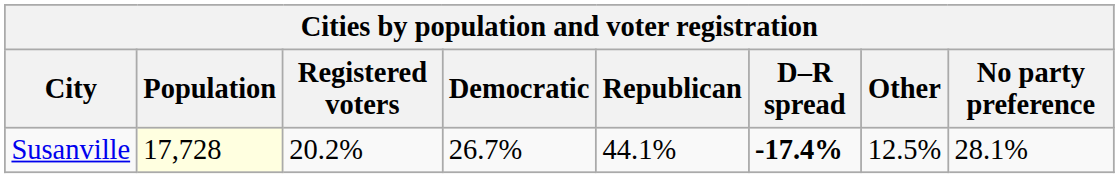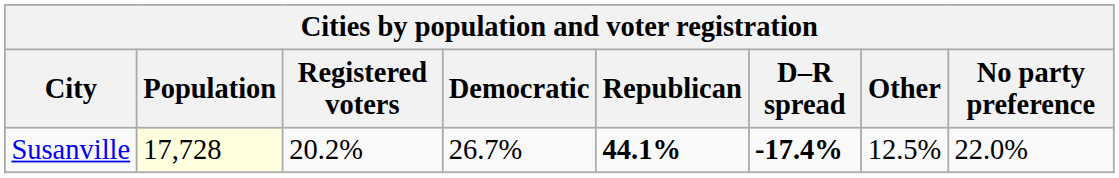 <table class="wikitable collapsible collapsed sortable" style="width: 100%;">
 <tr>
 <th colspan="8">Cities by population and voter registration</th>
 </tr>
 <tr>
 <th>City</th>
 <th data-sort-type="number">Population</th>
 <th data-sort-type="number">Registered voters<br></th>
 <th data-sort-type="number">Democratic</th>
 <th data-sort-type="number">Republican</th>
 <th data-sort-type="number">D–R spread</th>
 <th data-sort-type="number">Other</th>
 <th data-sort-type="number">No party preference</th>
 </tr>
 <tr>
 <td><a href='#'>Susanville</a></td>
 <td style="background: lightyellow;">17,728</td>
 <td>20.2%</td>
 <td>26.7%</td>
-<td>44.1%</td>
+<td><strong>44.1%</strong></td>
 <td><span><strong>-17.4%</strong></span></td>
 <td>12.5%</td>
-<td>28.1%</td>
+<td>22.0%</td>
 </tr>
 </table>
